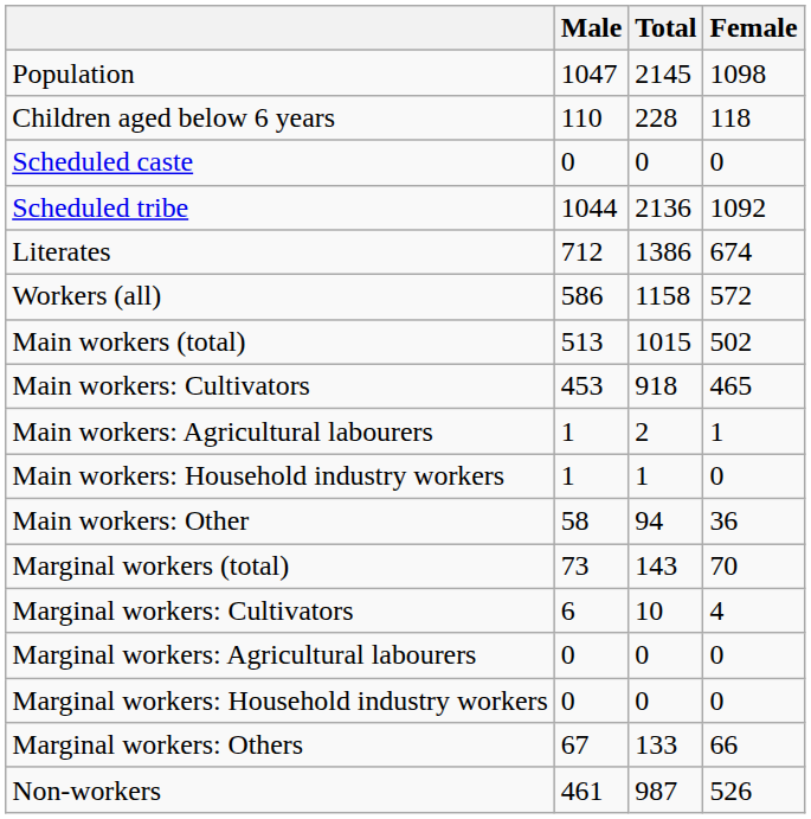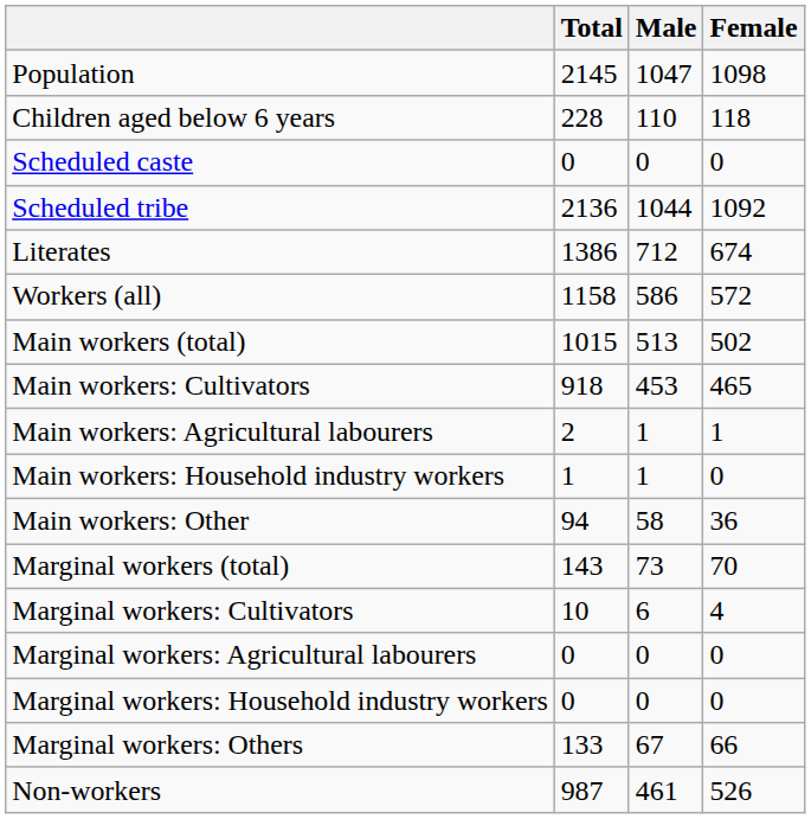 <table class="wikitable sortable">
 <tr>
 <th></th>
+<th>Total</th>
 <th>Male</th>
-<th>Total</th>
 <th>Female</th>
 </tr>
 <tr>
 <td>Population</td>
+<td>2145</td>
 <td>1047</td>
-<td>2145</td>
 <td>1098</td>
 </tr>
 <tr>
 <td>Children aged below 6 years</td>
+<td>228</td>
 <td>110</td>
-<td>228</td>
 <td>118</td>
 </tr>
 <tr>
 <td><a href='#'>Scheduled caste</a></td>
 <td>0</td>
 <td>0</td>
 <td>0</td>
 </tr>
 <tr>
 <td><a href='#'>Scheduled tribe</a></td>
+<td>2136</td>
 <td>1044</td>
-<td>2136</td>
 <td>1092</td>
 </tr>
 <tr>
 <td>Literates</td>
+<td>1386</td>
 <td>712</td>
-<td>1386</td>
 <td>674</td>
 </tr>
 <tr>
 <td>Workers (all)</td>
+<td>1158</td>
 <td>586</td>
-<td>1158</td>
 <td>572</td>
 </tr>
 <tr>
 <td>Main workers (total)</td>
+<td>1015</td>
 <td>513</td>
-<td>1015</td>
 <td>502</td>
 </tr>
 <tr>
 <td>Main workers: Cultivators</td>
+<td>918</td>
 <td>453</td>
-<td>918</td>
 <td>465</td>
 </tr>
 <tr>
 <td>Main workers: Agricultural labourers</td>
+<td>2</td>
 <td>1</td>
-<td>2</td>
 <td>1</td>
 </tr>
 <tr>
 <td>Main workers: Household industry workers</td>
 <td>1</td>
 <td>1</td>
 <td>0</td>
 </tr>
 <tr>
 <td>Main workers: Other</td>
+<td>94</td>
 <td>58</td>
-<td>94</td>
 <td>36</td>
 </tr>
 <tr>
 <td>Marginal workers (total)</td>
+<td>143</td>
 <td>73</td>
-<td>143</td>
 <td>70</td>
 </tr>
 <tr>
 <td>Marginal workers: Cultivators</td>
+<td>10</td>
 <td>6</td>
-<td>10</td>
 <td>4</td>
 </tr>
 <tr>
 <td>Marginal workers: Agricultural labourers</td>
 <td>0</td>
 <td>0</td>
 <td>0</td>
 </tr>
 <tr>
 <td>Marginal workers: Household industry workers</td>
 <td>0</td>
 <td>0</td>
 <td>0</td>
 </tr>
 <tr>
 <td>Marginal workers: Others</td>
+<td>133</td>
 <td>67</td>
-<td>133</td>
 <td>66</td>
 </tr>
 <tr>
 <td>Non-workers</td>
+<td>987</td>
 <td>461</td>
-<td>987</td>
 <td>526</td>
 </tr>
 </table>
